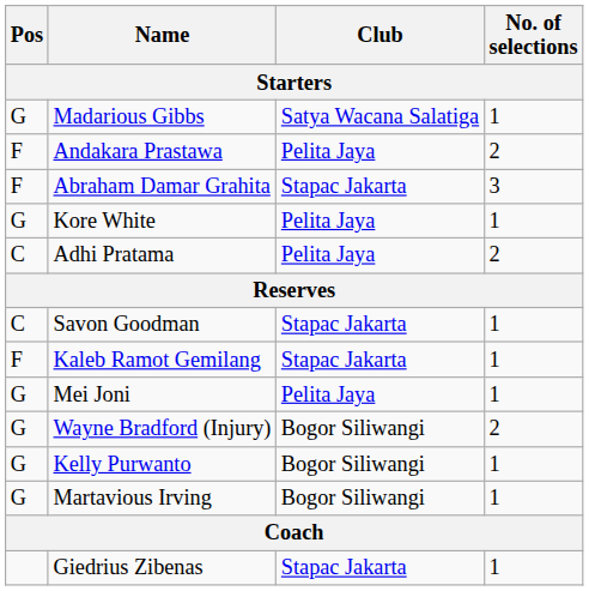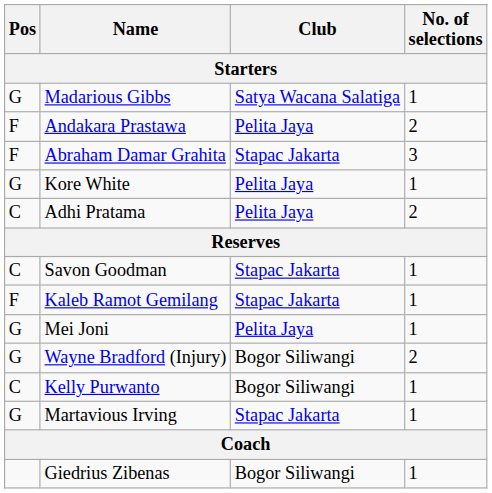 <table class="wikitable">
 <tr>
 <th>Pos</th>
 <th>Name</th>
 <th>Club</th>
 <th>No. of<br>selections</th>
 </tr>
 <tr>
 <th colspan="4">Starters</th>
 </tr>
 <tr>
 <td>G</td>
 <td> <a href='#'>Madarious Gibbs</a></td>
 <td><a href='#'>Satya Wacana Salatiga</a></td>
 <td>1</td>
 </tr>
 <tr>
 <td>F</td>
 <td> <a href='#'>Andakara Prastawa</a></td>
 <td><a href='#'>Pelita Jaya</a></td>
 <td>2</td>
 </tr>
 <tr>
 <td>F</td>
 <td> <a href='#'>Abraham Damar Grahita</a></td>
 <td><a href='#'>Stapac Jakarta</a></td>
 <td>3</td>
 </tr>
 <tr>
 <td>G</td>
 <td> Kore White</td>
 <td><a href='#'>Pelita Jaya</a></td>
 <td>1</td>
 </tr>
 <tr>
 <td>C</td>
 <td> Adhi Pratama</td>
 <td><a href='#'>Pelita Jaya</a></td>
 <td>2</td>
 </tr>
 <tr>
 <th colspan="4">Reserves</th>
 </tr>
 <tr>
 <td>C</td>
 <td> Savon Goodman</td>
 <td><a href='#'>Stapac Jakarta</a></td>
 <td>1</td>
 </tr>
 <tr>
 <td>F</td>
 <td> <a href='#'>Kaleb Ramot Gemilang</a></td>
 <td><a href='#'>Stapac Jakarta</a></td>
 <td>1</td>
 </tr>
 <tr>
 <td>G</td>
 <td> Mei Joni</td>
 <td><a href='#'>Pelita Jaya</a></td>
 <td>1</td>
 </tr>
 <tr>
 <td>G</td>
 <td> <a href='#'>Wayne Bradford</a> (Injury)</td>
 <td>Bogor Siliwangi</td>
 <td>2</td>
 </tr>
 <tr>
-<td>G</td>
+<td>C</td>
 <td> <a href='#'>Kelly Purwanto</a></td>
 <td>Bogor Siliwangi</td>
 <td>1</td>
 </tr>
 <tr>
 <td>G</td>
 <td> Martavious Irving</td>
-<td>Bogor Siliwangi</td>
+<td><a href='#'>Stapac Jakarta</a></td>
 <td>1</td>
 </tr>
 <tr>
 <th colspan="4">Coach</th>
 </tr>
 <tr>
 <td></td>
 <td> Giedrius Zibenas</td>
-<td><a href='#'>Stapac Jakarta</a></td>
+<td>Bogor Siliwangi</td>
 <td>1</td>
 </tr>
 </table>
